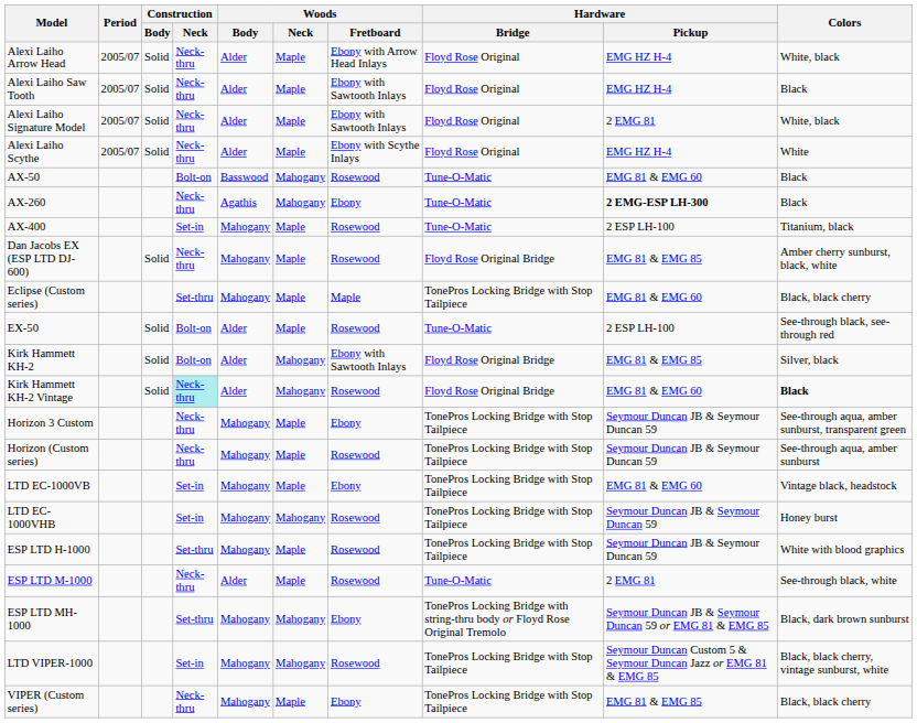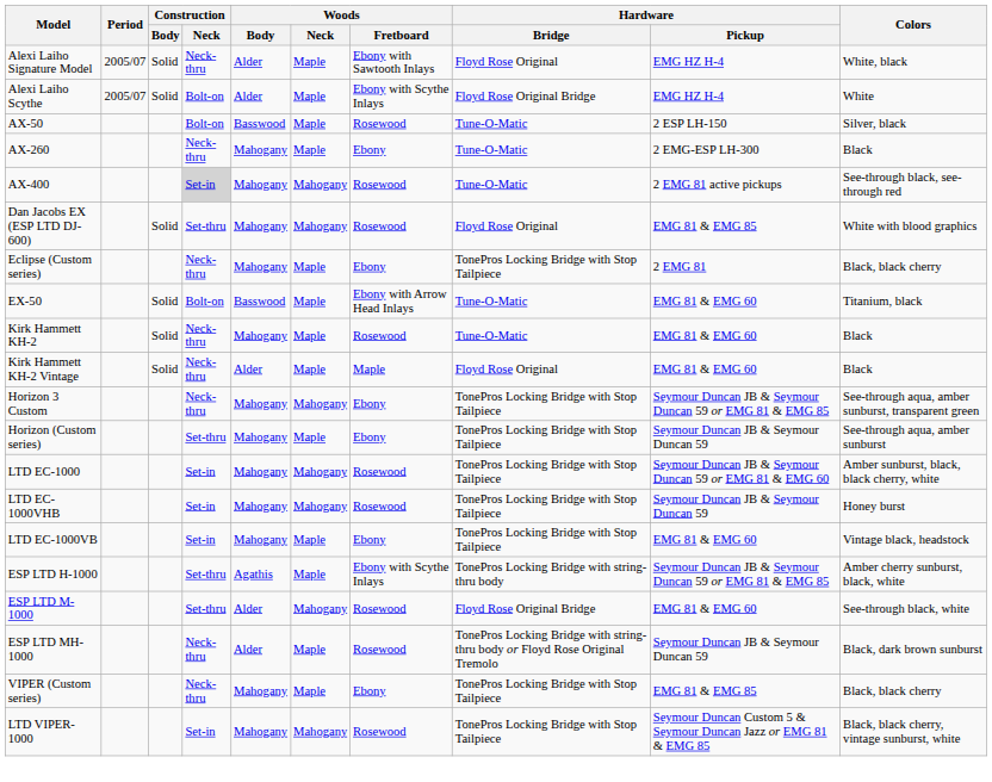 <table class="wikitable">
 <tr>
 <th rowspan=2>Model</th>
 <th rowspan=2>Period</th>
 <th colspan=2>Construction</th>
 <th colspan=3>Woods</th>
 <th colspan=2>Hardware</th>
 <th rowspan=2>Colors</th>
 </tr>
 <tr>
 <th>Body</th>
 <th>Neck</th>
 <th>Body</th>
 <th>Neck</th>
 <th>Fretboard</th>
 <th>Bridge</th>
 <th>Pickup</th>
 </tr>
 <tr>
-<td>Alexi Laiho Arrow Head</td>
-<td>2005/07</td>
-<td>Solid</td>
-<td><a href='#'>Neck-thru</a></td>
-<td><a href='#'>Alder</a></td>
-<td><a href='#'>Maple</a></td>
-<td><a href='#'>Ebony</a> with Arrow Head Inlays</td>
-<td><a href='#'>Floyd Rose</a> Original</td>
-<td><a href='#'>EMG HZ H-4</a></td>
-<td>White, black</td>
-</tr>
-<tr>
-<td>Alexi Laiho Saw Tooth</td>
+<td>Alexi Laiho Signature Model</td>
 <td>2005/07</td>
 <td>Solid</td>
 <td><a href='#'>Neck-thru</a></td>
 <td><a href='#'>Alder</a></td>
 <td><a href='#'>Maple</a></td>
 <td><a href='#'>Ebony</a> with Sawtooth Inlays</td>
 <td><a href='#'>Floyd Rose</a> Original</td>
 <td><a href='#'>EMG HZ H-4</a></td>
-<td>Black</td>
-</tr>
-<tr>
-<td>Alexi Laiho Signature Model</td>
-<td>2005/07</td>
-<td>Solid</td>
-<td><a href='#'>Neck-thru</a></td>
-<td><a href='#'>Alder</a></td>
-<td><a href='#'>Maple</a></td>
-<td><a href='#'>Ebony</a> with Sawtooth Inlays</td>
-<td><a href='#'>Floyd Rose</a> Original</td>
-<td>2 <a href='#'>EMG 81</a></td>
 <td>White, black</td>
 </tr>
 <tr>
 <td>Alexi Laiho Scythe</td>
 <td>2005/07</td>
 <td>Solid</td>
-<td><a href='#'>Neck-thru</a></td>
+<td><a href='#'>Bolt-on</a></td>
 <td><a href='#'>Alder</a></td>
 <td><a href='#'>Maple</a></td>
 <td><a href='#'>Ebony</a> with Scythe Inlays</td>
-<td><a href='#'>Floyd Rose</a> Original</td>
+<td><a href='#'>Floyd Rose</a> Original Bridge</td>
 <td><a href='#'>EMG HZ H-4</a></td>
 <td>White</td>
 </tr>
 <tr>
 <td>AX-50</td>
 <td></td>
 <td></td>
 <td><a href='#'>Bolt-on</a></td>
 <td><a href='#'>Basswood</a></td>
-<td><a href='#'>Mahogany</a></td>
+<td><a href='#'>Maple</a></td>
 <td><a href='#'>Rosewood</a></td>
 <td><a href='#'>Tune-O-Matic</a></td>
-<td><a href='#'>EMG 81</a> & <a href='#'>EMG 60</a></td>
-<td>Black</td>
+<td>2 ESP LH-150</td>
+<td>Silver, black</td>
 </tr>
 <tr>
 <td>AX-260</td>
 <td></td>
 <td></td>
 <td><a href='#'>Neck-thru</a></td>
-<td><a href='#'>Agathis</a></td>
 <td><a href='#'>Mahogany</a></td>
+<td><a href='#'>Maple</a></td>
 <td><a href='#'>Ebony</a></td>
 <td><a href='#'>Tune-O-Matic</a></td>
-<td><strong>2 EMG-ESP LH-300</strong></td>
+<td>2 EMG-ESP LH-300</td>
 <td>Black</td>
 </tr>
 <tr>
 <td>AX-400</td>
 <td></td>
 <td></td>
-<td><a href='#'>Set-in</a></td>
+<td style="background: lightgrey;"><a href='#'>Set-in</a></td>
 <td><a href='#'>Mahogany</a></td>
-<td><a href='#'>Maple</a></td>
+<td><a href='#'>Mahogany</a></td>
 <td><a href='#'>Rosewood</a></td>
 <td><a href='#'>Tune-O-Matic</a></td>
-<td>2 ESP LH-100</td>
-<td>Titanium, black</td>
+<td>2 <a href='#'>EMG 81</a> active pickups</td>
+<td>See-through black, see-through red</td>
 </tr>
 <tr>
 <td>Dan Jacobs EX<br>(ESP LTD DJ-600)</td>
 <td></td>
 <td>Solid</td>
-<td><a href='#'>Neck-thru</a></td>
+<td><a href='#'>Set-thru</a></td>
 <td><a href='#'>Mahogany</a></td>
-<td><a href='#'>Maple</a></td>
+<td><a href='#'>Mahogany</a></td>
 <td><a href='#'>Rosewood</a></td>
-<td><a href='#'>Floyd Rose</a> Original Bridge</td>
+<td><a href='#'>Floyd Rose</a> Original</td>
 <td><a href='#'>EMG 81</a> & <a href='#'>EMG 85</a></td>
-<td>Amber cherry sunburst, black, white</td>
+<td>White with blood graphics</td>
 </tr>
 <tr>
 <td>Eclipse (Custom series)</td>
 <td></td>
 <td></td>
-<td><a href='#'>Set-thru</a></td>
+<td><a href='#'>Neck-thru</a></td>
 <td><a href='#'>Mahogany</a></td>
 <td><a href='#'>Maple</a></td>
-<td><a href='#'>Maple</a></td>
+<td><a href='#'>Ebony</a></td>
 <td>TonePros Locking Bridge with Stop Tailpiece</td>
-<td><a href='#'>EMG 81</a> & <a href='#'>EMG 60</a></td>
+<td>2 <a href='#'>EMG 81</a></td>
 <td>Black, black cherry</td>
 </tr>
 <tr>
 <td>EX-50</td>
 <td></td>
 <td>Solid</td>
 <td><a href='#'>Bolt-on</a></td>
-<td><a href='#'>Alder</a></td>
+<td><a href='#'>Basswood</a></td>
 <td><a href='#'>Maple</a></td>
-<td><a href='#'>Rosewood</a></td>
+<td><a href='#'>Ebony</a> with Arrow Head Inlays</td>
 <td><a href='#'>Tune-O-Matic</a></td>
-<td>2 ESP LH-100</td>
-<td>See-through black, see-through red</td>
+<td><a href='#'>EMG 81</a> & <a href='#'>EMG 60</a></td>
+<td>Titanium, black</td>
 </tr>
 <tr>
 <td>Kirk Hammett KH-2</td>
 <td></td>
 <td>Solid</td>
-<td><a href='#'>Bolt-on</a></td>
-<td><a href='#'>Alder</a></td>
+<td><a href='#'>Neck-thru</a></td>
 <td><a href='#'>Mahogany</a></td>
-<td><a href='#'>Ebony</a> with Sawtooth Inlays</td>
-<td><a href='#'>Floyd Rose</a> Original Bridge</td>
-<td><a href='#'>EMG 81</a> & <a href='#'>EMG 85</a></td>
-<td>Silver, black</td>
+<td><a href='#'>Maple</a></td>
+<td><a href='#'>Rosewood</a></td>
+<td><a href='#'>Tune-O-Matic</a></td>
+<td><a href='#'>EMG 81</a> & <a href='#'>EMG 60</a></td>
+<td>Black</td>
 </tr>
 <tr>
 <td>Kirk Hammett KH-2 Vintage</td>
 <td></td>
 <td>Solid</td>
-<td style="background: paleturquoise;"><a href='#'>Neck-thru</a></td>
+<td><a href='#'>Neck-thru</a></td>
 <td><a href='#'>Alder</a></td>
-<td><a href='#'>Mahogany</a></td>
-<td><a href='#'>Rosewood</a></td>
-<td><a href='#'>Floyd Rose</a> Original Bridge</td>
+<td><a href='#'>Maple</a></td>
+<td><a href='#'>Maple</a></td>
+<td><a href='#'>Floyd Rose</a> Original</td>
 <td><a href='#'>EMG 81</a> & <a href='#'>EMG 60</a></td>
-<td><strong>Black</strong></td>
+<td>Black</td>
 </tr>
 <tr>
 <td>Horizon 3 Custom</td>
 <td></td>
 <td></td>
 <td><a href='#'>Neck-thru</a></td>
 <td><a href='#'>Mahogany</a></td>
-<td><a href='#'>Maple</a></td>
+<td><a href='#'>Mahogany</a></td>
 <td><a href='#'>Ebony</a></td>
 <td>TonePros Locking Bridge with Stop Tailpiece</td>
-<td><a href='#'>Seymour Duncan</a> JB & Seymour Duncan 59</td>
+<td><a href='#'>Seymour Duncan</a> JB  & <a href='#'>Seymour Duncan</a> 59 <em>or</em> <a href='#'>EMG 81</a> & <a href='#'>EMG 85</a></td>
 <td>See-through aqua, amber sunburst, transparent green</td>
 </tr>
 <tr>
 <td>Horizon (Custom series)</td>
 <td></td>
 <td></td>
-<td><a href='#'>Neck-thru</a></td>
+<td><a href='#'>Set-thru</a></td>
 <td><a href='#'>Mahogany</a></td>
 <td><a href='#'>Maple</a></td>
-<td><a href='#'>Rosewood</a></td>
+<td><a href='#'>Ebony</a></td>
 <td>TonePros Locking Bridge with Stop Tailpiece</td>
 <td><a href='#'>Seymour Duncan</a> JB & Seymour Duncan 59</td>
 <td>See-through aqua, amber sunburst</td>
+</tr>
+<tr>
+<td>LTD EC-1000</td>
+<td></td>
+<td></td>
+<td><a href='#'>Set-in</a></td>
+<td><a href='#'>Mahogany</a></td>
+<td><a href='#'>Mahogany</a></td>
+<td><a href='#'>Rosewood</a></td>
+<td>TonePros Locking Bridge with Stop Tailpiece</td>
+<td><a href='#'>Seymour Duncan</a> JB  & <a href='#'>Seymour Duncan</a> 59 <em>or</em> <a href='#'>EMG 81</a> & <a href='#'>EMG 60</a></td>
+<td>Amber sunburst, black, black cherry, white</td>
+</tr>
+<tr>
+<td>LTD EC-1000VHB</td>
+<td></td>
+<td></td>
+<td><a href='#'>Set-in</a></td>
+<td><a href='#'>Mahogany</a></td>
+<td><a href='#'>Mahogany</a></td>
+<td><a href='#'>Rosewood</a></td>
+<td>TonePros Locking Bridge with Stop Tailpiece</td>
+<td><a href='#'>Seymour Duncan</a> JB  & <a href='#'>Seymour Duncan</a> 59</td>
+<td>Honey burst</td>
 </tr>
 <tr>
 <td>LTD EC-1000VB</td>
 <td></td>
 <td></td>
 <td><a href='#'>Set-in</a></td>
 <td><a href='#'>Mahogany</a></td>
 <td><a href='#'>Maple</a></td>
 <td><a href='#'>Ebony</a></td>
 <td>TonePros Locking Bridge with Stop Tailpiece</td>
 <td><a href='#'>EMG 81</a> & <a href='#'>EMG 60</a></td>
 <td>Vintage black, headstock</td>
 </tr>
 <tr>
-<td>LTD EC-1000VHB</td>
-<td></td>
-<td></td>
-<td><a href='#'>Set-in</a></td>
-<td><a href='#'>Mahogany</a></td>
-<td><a href='#'>Mahogany</a></td>
-<td><a href='#'>Rosewood</a></td>
-<td>TonePros Locking Bridge with Stop Tailpiece</td>
-<td><a href='#'>Seymour Duncan</a> JB  & <a href='#'>Seymour Duncan</a> 59</td>
-<td>Honey burst</td>
-</tr>
-<tr>
 <td>ESP LTD H-1000</td>
 <td></td>
 <td></td>
 <td><a href='#'>Set-thru</a></td>
-<td><a href='#'>Mahogany</a></td>
+<td><a href='#'>Agathis</a></td>
 <td><a href='#'>Maple</a></td>
-<td><a href='#'>Rosewood</a></td>
-<td>TonePros Locking Bridge with Stop Tailpiece</td>
-<td><a href='#'>Seymour Duncan</a> JB & Seymour Duncan 59</td>
-<td>White with blood graphics</td>
+<td><a href='#'>Ebony</a> with Scythe Inlays</td>
+<td>TonePros Locking Bridge with string-thru body</td>
+<td><a href='#'>Seymour Duncan</a> JB  & <a href='#'>Seymour Duncan</a> 59 <em>or</em> <a href='#'>EMG 81</a> & <a href='#'>EMG 85</a></td>
+<td>Amber cherry sunburst, black, white</td>
 </tr>
 <tr>
 <td><a href='#'>ESP LTD M-1000</a></td>
+<td></td>
+<td></td>
+<td><a href='#'>Set-thru</a></td>
+<td><a href='#'>Alder</a></td>
+<td><a href='#'>Mahogany</a></td>
+<td><a href='#'>Rosewood</a></td>
+<td><a href='#'>Floyd Rose</a> Original Bridge</td>
+<td><a href='#'>EMG 81</a> & <a href='#'>EMG 60</a></td>
+<td>See-through black, white</td>
+</tr>
+<tr>
+<td>ESP LTD MH-1000</td>
 <td></td>
 <td></td>
 <td><a href='#'>Neck-thru</a></td>
 <td><a href='#'>Alder</a></td>
 <td><a href='#'>Maple</a></td>
 <td><a href='#'>Rosewood</a></td>
-<td><a href='#'>Tune-O-Matic</a></td>
-<td>2 <a href='#'>EMG 81</a></td>
-<td>See-through black, white</td>
+<td>TonePros Locking Bridge with string-thru body <em>or</em> Floyd Rose Original Tremolo</td>
+<td><a href='#'>Seymour Duncan</a> JB & Seymour Duncan 59</td>
+<td>Black, dark brown sunburst</td>
 </tr>
 <tr>
-<td>ESP LTD MH-1000</td>
+<td>VIPER (Custom series)</td>
 <td></td>
 <td></td>
-<td><a href='#'>Set-thru</a></td>
+<td><a href='#'>Neck-thru</a></td>
 <td><a href='#'>Mahogany</a></td>
-<td><a href='#'>Mahogany</a></td>
+<td><a href='#'>Maple</a></td>
 <td><a href='#'>Ebony</a></td>
-<td>TonePros Locking Bridge with string-thru body <em>or</em> Floyd Rose Original Tremolo</td>
-<td><a href='#'>Seymour Duncan</a> JB  & <a href='#'>Seymour Duncan</a> 59 <em>or</em> <a href='#'>EMG 81</a> & <a href='#'>EMG 85</a></td>
-<td>Black, dark brown sunburst</td>
+<td>TonePros Locking Bridge with Stop Tailpiece</td>
+<td><a href='#'>EMG 81</a> & <a href='#'>EMG 85</a></td>
+<td>Black, black cherry</td>
 </tr>
 <tr>
 <td>LTD VIPER-1000</td>
 <td></td>
 <td></td>
 <td><a href='#'>Set-in</a></td>
 <td><a href='#'>Mahogany</a></td>
 <td><a href='#'>Mahogany</a></td>
 <td><a href='#'>Rosewood</a></td>
 <td>TonePros Locking Bridge with Stop Tailpiece</td>
 <td><a href='#'>Seymour Duncan</a> Custom 5  & <a href='#'>Seymour Duncan</a> Jazz <em>or</em> <a href='#'>EMG 81</a> & <a href='#'>EMG 85</a></td>
 <td>Black, black cherry, vintage sunburst, white</td>
 </tr>
-<tr>
-<td>VIPER (Custom series)</td>
-<td></td>
-<td></td>
-<td><a href='#'>Neck-thru</a></td>
-<td><a href='#'>Mahogany</a></td>
-<td><a href='#'>Maple</a></td>
-<td><a href='#'>Ebony</a></td>
-<td>TonePros Locking Bridge with Stop Tailpiece</td>
-<td><a href='#'>EMG 81</a> & <a href='#'>EMG 85</a></td>
-<td>Black, black cherry</td>
-</tr>
 </table>
